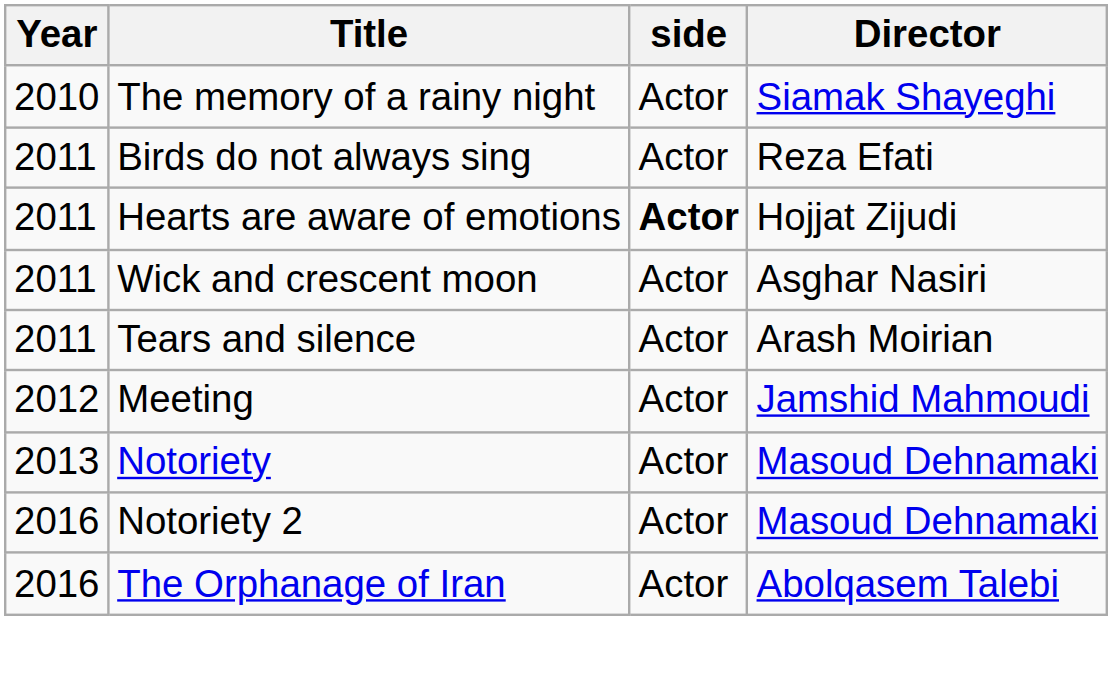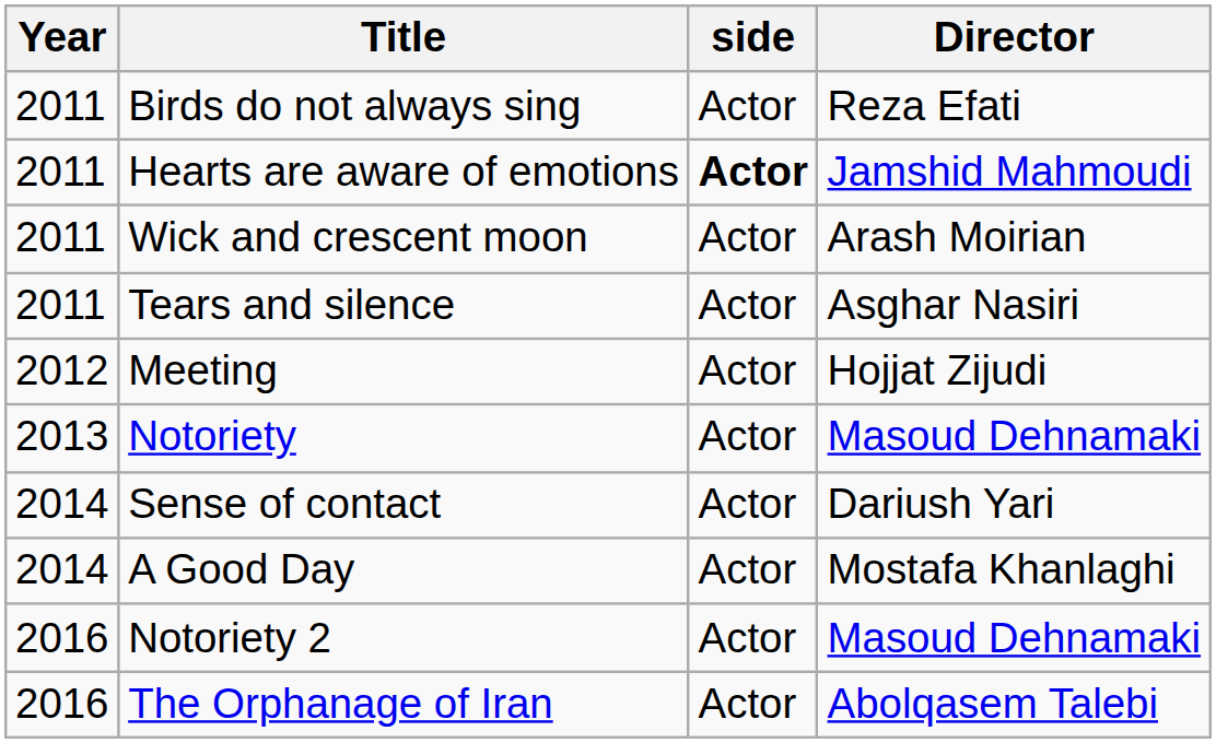 <table class="wikitable sortable">
 <tr>
 <th>Year</th>
 <th>Title</th>
 <th>side</th>
 <th>Director</th>
-</tr>
-<tr>
-<td>2010</td>
-<td>The memory of a rainy night</td>
-<td>Actor</td>
-<td><a href='#'>Siamak Shayeghi</a></td>
 </tr>
 <tr>
 <td>2011</td>
 <td>Birds do not always sing</td>
 <td>Actor</td>
 <td>Reza Efati</td>
 </tr>
 <tr>
 <td>2011</td>
 <td>Hearts are aware of emotions</td>
 <td><strong>Actor</strong></td>
-<td>Hojjat Zijudi</td>
+<td><a href='#'>Jamshid Mahmoudi</a></td>
 </tr>
 <tr>
 <td>2011</td>
 <td>Wick and crescent moon</td>
 <td>Actor</td>
-<td>Asghar Nasiri</td>
+<td>Arash Moirian</td>
 </tr>
 <tr>
 <td>2011</td>
 <td>Tears and silence</td>
 <td>Actor</td>
-<td>Arash Moirian</td>
+<td>Asghar Nasiri</td>
 </tr>
 <tr>
 <td>2012</td>
 <td>Meeting</td>
 <td>Actor</td>
-<td><a href='#'>Jamshid Mahmoudi</a></td>
+<td>Hojjat Zijudi</td>
 </tr>
 <tr>
 <td>2013</td>
 <td><a href='#'>Notoriety</a></td>
 <td>Actor</td>
 <td><a href='#'>Masoud Dehnamaki</a></td>
+</tr>
+<tr>
+<td>2014</td>
+<td>Sense of contact</td>
+<td>Actor</td>
+<td>Dariush Yari</td>
+</tr>
+<tr>
+<td>2014</td>
+<td>A Good Day</td>
+<td>Actor</td>
+<td>Mostafa Khanlaghi</td>
 </tr>
 <tr>
 <td>2016</td>
 <td>Notoriety 2</td>
 <td>Actor</td>
 <td><a href='#'>Masoud Dehnamaki</a></td>
 </tr>
 <tr>
 <td>2016</td>
 <td><a href='#'>The Orphanage of Iran</a></td>
 <td>Actor</td>
 <td><a href='#'>Abolqasem Talebi</a></td>
 </tr>
 </table>
